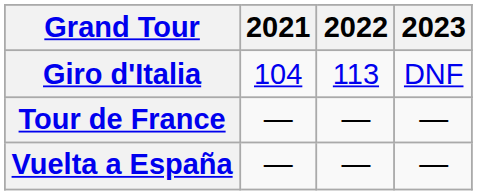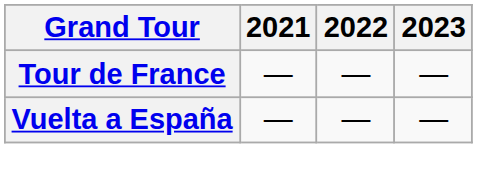 <table class="wikitable plainrowheaders">
 <tr>
 <th scope="col"><a href='#'>Grand Tour</a></th>
 <th scope="col">2021</th>
 <th scope="col">2022</th>
 <th scope="col">2023</th>
-</tr>
-<tr style="text-align:center;">
-<th scope="row"> <a href='#'>Giro d'Italia</a></th>
-<td><a href='#'>104</a></td>
-<td><a href='#'>113</a></td>
-<td><a href='#'>DNF</a></td>
 </tr>
 <tr style="text-align:center;">
 <th scope="row"> <a href='#'>Tour de France</a></th>
 <td>—</td>
 <td>—</td>
 <td>—</td>
 </tr>
 <tr style="text-align:center;">
 <th scope="row"> <a href='#'>Vuelta a España</a></th>
 <td>—</td>
 <td>—</td>
 <td>—</td>
 </tr>
 </table>
